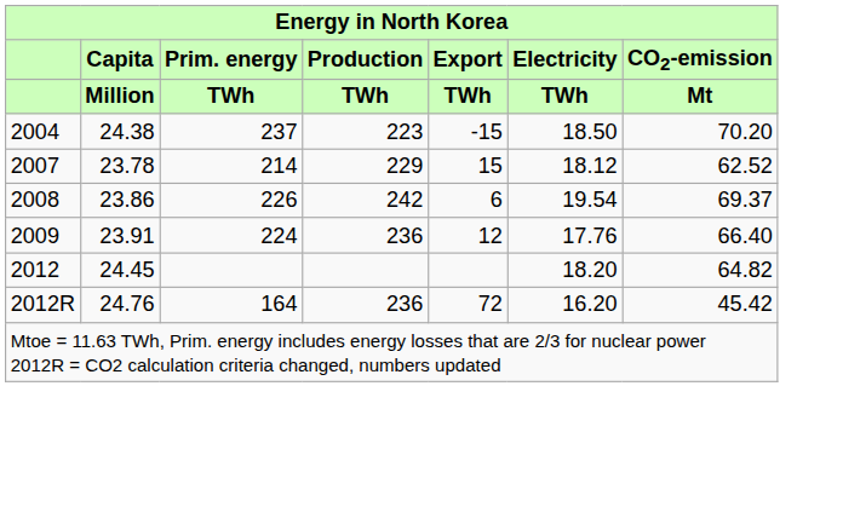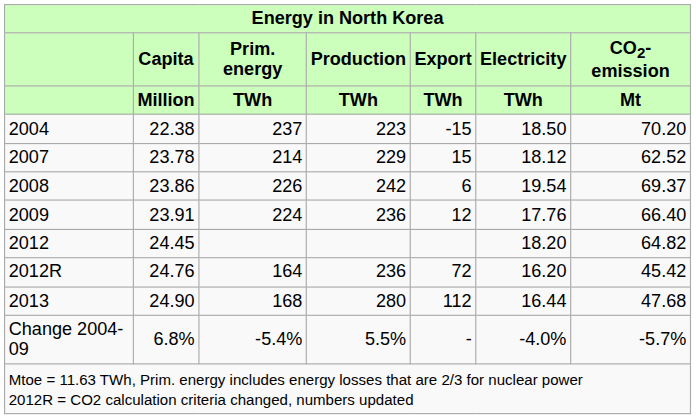 <table class="wikitable">
 <tr>
 <th colspan="7" align="center" style="background-color: #cfb;">Energy in  North Korea</th>
 </tr>
 <tr>
 <th style="background-color: #cfb;"></th>
 <th style="background-color: #cfb;">Capita</th>
 <th style="background-color: #cfb;">Prim. energy</th>
 <th style="background-color: #cfb;">Production</th>
 <th style="background-color: #cfb;">Export</th>
 <th style="background-color: #cfb;">Electricity</th>
 <th style="background-color: #cfb;">CO<sub>2</sub>-emission</th>
 </tr>
 <tr ---->
 <th style="background-color: #cfb;"></th>
 <th style="background-color: #cfb;">Million</th>
 <th style="background-color: #cfb;">TWh</th>
 <th style="background-color: #cfb;">TWh</th>
 <th style="background-color: #cfb;">TWh</th>
 <th style="background-color: #cfb;">TWh</th>
 <th style="background-color: #cfb;">Mt</th>
 </tr>
 <tr ---->
 <td align="left">2004</td>
-<td align="right">24.38</td>
+<td align="right">22.38</td>
 <td align="right">237</td>
 <td align="right">223</td>
 <td align="right">-15</td>
 <td align="right">18.50</td>
 <td align="right">70.20</td>
 </tr>
 <tr ---->
 <td align="left">2007</td>
 <td align="right">23.78</td>
 <td align="right">214</td>
 <td align="right">229</td>
 <td align="right">15</td>
 <td align="right">18.12</td>
 <td align="right">62.52</td>
 </tr>
 <tr ---->
 <td align="left">2008</td>
 <td align="right">23.86</td>
 <td align="right">226</td>
 <td align="right">242</td>
 <td align="right">6</td>
 <td align="right">19.54</td>
 <td align="right">69.37</td>
 </tr>
 <tr ---->
 <td align="left">2009</td>
 <td align="right">23.91</td>
 <td align="right">224</td>
 <td align="right">236</td>
 <td align="right">12</td>
 <td align="right">17.76</td>
 <td align="right">66.40</td>
 </tr>
 <tr ---->
 <td align="left">2012</td>
 <td align="right">24.45</td>
 <td align="right"></td>
 <td align="right"></td>
 <td align="right"></td>
 <td align="right">18.20</td>
 <td align="right">64.82</td>
 </tr>
 <tr ---->
 <td align="left">2012R</td>
 <td align="right">24.76</td>
 <td align="right">164</td>
 <td align="right">236</td>
 <td align="right">72</td>
 <td align="right">16.20</td>
 <td align="right">45.42</td>
 </tr>
 <tr ---->
+<td align="left">2013</td>
+<td align="right">24.90</td>
+<td align="right">168</td>
+<td align="right">280</td>
+<td align="right">112</td>
+<td align="right">16.44</td>
+<td align="right">47.68</td>
+</tr>
+<tr ---->
+<td align="left">Change 2004-09</td>
+<td align="right">6.8%</td>
+<td align="right">-5.4%</td>
+<td align="right">5.5%</td>
+<td align="right">-</td>
+<td align="right">-4.0%</td>
+<td align="right">-5.7%</td>
+</tr>
+<tr ---->
 <td align="left" colspan=7><small> Mtoe = 11.63 TWh, Prim. energy includes energy losses that are 2/3 for nuclear power </small><br><small>2012R = CO2 calculation criteria changed, numbers updated </small></td>
 </tr>
 </table>
